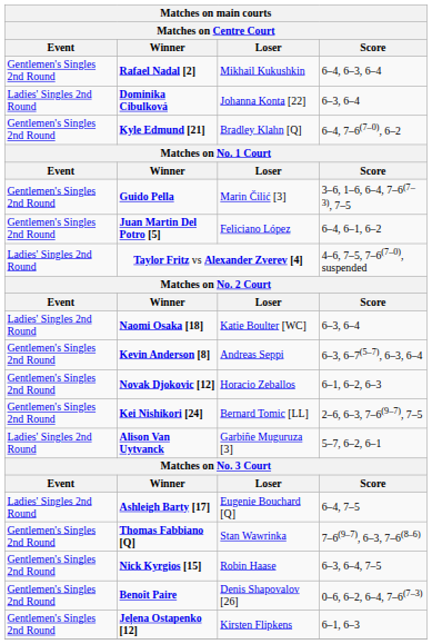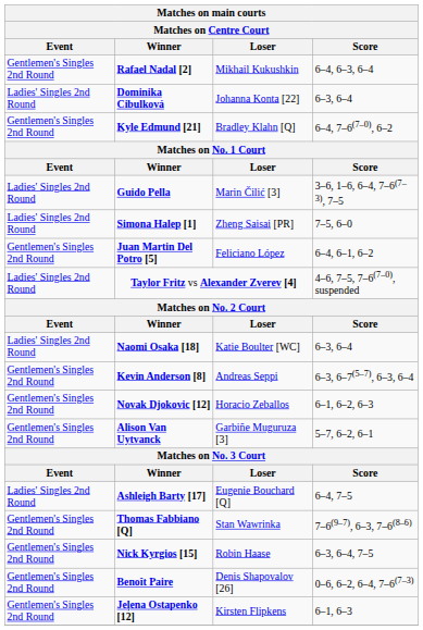 <table class="wikitable collapsible uncollapsed" style="margin:auto;">
 <tr>
 <th colspan="4" style="white-space:nowrap;">Matches on main courts</th>
 </tr>
 <tr>
 <th colspan="4">Matches on <a href='#'>Centre Court</a></th>
 </tr>
 <tr>
 <th width=250>Event</th>
 <th width=220>Winner</th>
 <th width=220>Loser</th>
 <th width=250>Score</th>
 </tr>
 <tr>
 <td><a href='#'>Gentlemen's Singles 2nd Round</a></td>
 <td> <strong><a href='#'>Rafael Nadal</a> [2]</strong></td>
 <td> <a href='#'>Mikhail Kukushkin</a></td>
 <td>6–4, 6–3, 6–4</td>
 </tr>
 <tr>
 <td><a href='#'>Ladies' Singles 2nd Round</a></td>
 <td> <strong><a href='#'>Dominika Cibulková</a></strong></td>
 <td> <a href='#'>Johanna Konta</a> [22]</td>
 <td>6–3, 6–4</td>
 </tr>
 <tr>
 <td><a href='#'>Gentlemen's Singles 2nd Round</a></td>
 <td> <strong><a href='#'>Kyle Edmund</a> [21]</strong></td>
 <td> <a href='#'>Bradley Klahn</a> [Q]</td>
 <td>6–4, 7–6<sup>(7–0)</sup>, 6–2</td>
 </tr>
 <tr>
 <th colspan="4">Matches on <a href='#'>No. 1 Court</a></th>
 </tr>
 <tr>
 <th width=220>Event</th>
 <th width=220>Winner</th>
 <th width=220>Loser</th>
 <th width=250>Score</th>
 </tr>
 <tr>
-<td><a href='#'>Gentlemen's Singles 2nd Round</a></td>
+<td><a href='#'>Ladies' Singles 2nd Round</a></td>
 <td> <strong><a href='#'>Guido Pella</a></strong></td>
 <td> <a href='#'>Marin Čilić</a> [3]</td>
 <td>3–6, 1–6, 6–4, 7–6<sup>(7–3)</sup>, 7–5</td>
+</tr>
+<tr>
+<td><a href='#'>Ladies' Singles 2nd Round</a></td>
+<td> <strong><a href='#'>Simona Halep</a> [1]</strong></td>
+<td> <a href='#'>Zheng Saisai</a> [PR]</td>
+<td>7–5, 6–0</td>
 </tr>
 <tr>
 <td><a href='#'>Gentlemen's Singles 2nd Round</a></td>
 <td> <strong><a href='#'>Juan Martin Del Potro</a> [5]</strong></td>
 <td> <a href='#'>Feliciano López</a></td>
 <td>6–4, 6–1, 6–2</td>
 </tr>
 <tr>
 <td><a href='#'>Ladies' Singles 2nd Round</a></td>
 <td align="center" colspan="2"> <strong><a href='#'>Taylor Fritz</a></strong> vs  <strong><a href='#'>Alexander Zverev</a> [4]</strong></td>
 <td>4–6, 7–5, 7–6<sup>(7–0)</sup>, suspended</td>
 </tr>
 <tr>
 <th colspan="4">Matches on <a href='#'>No. 2 Court</a></th>
 </tr>
 <tr>
 <th width=250>Event</th>
 <th width=220>Winner</th>
 <th width=220>Loser</th>
 <th width=220>Score</th>
 </tr>
 <tr>
 <td><a href='#'>Ladies' Singles 2nd Round</a></td>
 <td> <strong><a href='#'>Naomi Osaka</a> [18]</strong></td>
 <td> <a href='#'>Katie Boulter</a> [WC]</td>
 <td>6–3, 6–4</td>
 </tr>
 <tr>
 <td><a href='#'>Gentlemen's Singles 2nd Round</a></td>
 <td> <strong><a href='#'>Kevin Anderson</a> [8]</strong></td>
 <td> <a href='#'>Andreas Seppi</a></td>
 <td>6–3, 6–7<sup>(5–7)</sup>, 6–3, 6–4</td>
 </tr>
 <tr>
 <td><a href='#'>Gentlemen's Singles 2nd Round</a></td>
 <td> <strong><a href='#'>Novak Djokovic</a> [12]</strong></td>
 <td> <a href='#'>Horacio Zeballos</a></td>
 <td>6–1, 6–2, 6–3</td>
 </tr>
 <tr>
 <td><a href='#'>Gentlemen's Singles 2nd Round</a></td>
-<td> <strong><a href='#'>Kei Nishikori</a> [24]</strong></td>
-<td> <a href='#'>Bernard Tomic</a> [LL]</td>
-<td>2–6, 6–3, 7–6<sup>(9–7)</sup>, 7–5</td>
-</tr>
-<tr>
-<td><a href='#'>Ladies' Singles 2nd Round</a></td>
 <td> <strong><a href='#'>Alison Van Uytvanck</a></strong></td>
 <td> <a href='#'>Garbiñe Muguruza</a> [3]</td>
 <td>5–7, 6–2, 6–1</td>
 </tr>
 <tr>
 <th colspan="4">Matches on <a href='#'>No. 3 Court</a></th>
 </tr>
 <tr>
 <th width=250>Event</th>
 <th width=220>Winner</th>
 <th width=220>Loser</th>
 <th width=220>Score</th>
 </tr>
 <tr>
 <td><a href='#'>Ladies' Singles 2nd Round</a></td>
 <td> <strong><a href='#'>Ashleigh Barty</a> [17]</strong></td>
 <td> <a href='#'>Eugenie Bouchard</a> [Q]</td>
 <td>6–4, 7–5</td>
 </tr>
 <tr>
 <td><a href='#'>Gentlemen's Singles 2nd Round</a></td>
 <td> <strong><a href='#'>Thomas Fabbiano</a> [Q]</strong></td>
 <td> <a href='#'>Stan Wawrinka</a></td>
 <td>7–6<sup>(9–7)</sup>, 6–3, 7–6<sup>(8–6)</sup></td>
 </tr>
 <tr>
 <td><a href='#'>Gentlemen's Singles 2nd Round</a></td>
 <td> <strong><a href='#'>Nick Kyrgios</a> [15]</strong></td>
 <td> <a href='#'>Robin Haase</a></td>
 <td>6–3, 6–4, 7–5</td>
 </tr>
 <tr>
 <td><a href='#'>Gentlemen's Singles 2nd Round</a></td>
 <td> <strong><a href='#'>Benoît Paire</a></strong></td>
 <td> <a href='#'>Denis Shapovalov</a> [26]</td>
 <td>0–6, 6–2, 6–4, 7–6<sup>(7–3)</sup></td>
 </tr>
 <tr>
 <td><a href='#'>Gentlemen's Singles 2nd Round</a></td>
 <td> <strong><a href='#'>Jeļena Ostapenko</a> [12]</strong></td>
 <td> <a href='#'>Kirsten Flipkens</a></td>
 <td>6–1, 6–3</td>
 </tr>
 <tr>
 </tr>
 </table>
